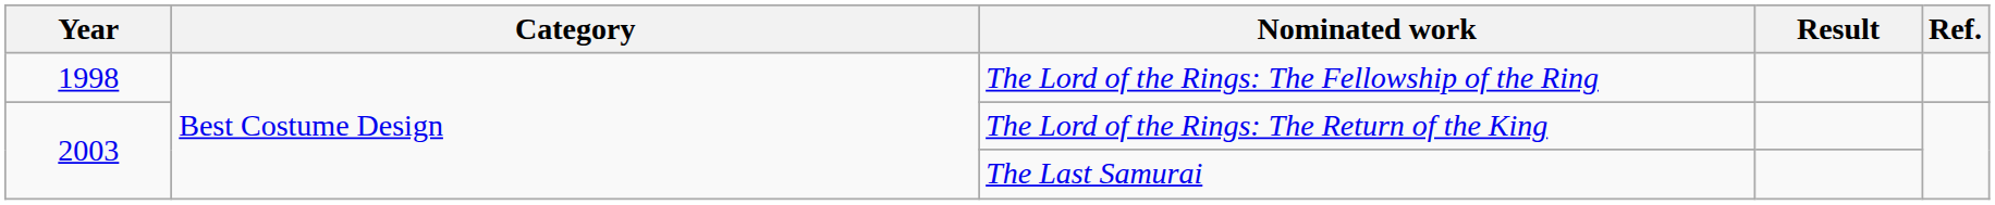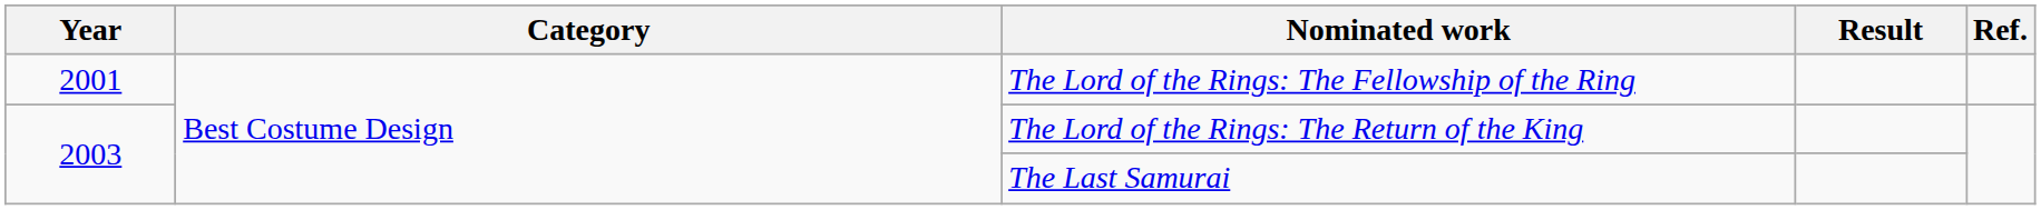 <table class=wikitable>
 <tr>
 <th scope="col" style="width:5em;">Year</th>
 <th scope="col" style="width:26em;">Category</th>
 <th scope="col" style="width:25em;">Nominated work</th>
 <th scope="col" style="width:5em;">Result</th>
 <th>Ref.</th>
 </tr>
 <tr>
-<td style="text-align:center;"><a href='#'>1998</a></td>
+<td style="text-align:center;"><a href='#'>2001</a></td>
 <td rowspan="3"><a href='#'>Best Costume Design</a></td>
 <td><em><a href='#'>The Lord of the Rings: The Fellowship of the Ring</a></em></td>
 <td></td>
 <td style="text-align:center;"></td>
 </tr>
 <tr>
 <td rowspan="2" style="text-align:center;"><a href='#'>2003</a></td>
 <td><em><a href='#'>The Lord of the Rings: The Return of the King</a></em></td>
 <td></td>
 <td rowspan="2" style="text-align:center;"></td>
 </tr>
 <tr>
 <td><em><a href='#'>The Last Samurai</a></em></td>
 <td></td>
 </tr>
 </table>
